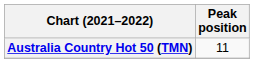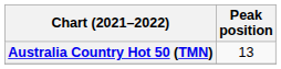 <table class="wikitable sortable plainrowheaders" style="text-align:center">
 <tr>
 <th>Chart (2021–2022)</th>
 <th>Peak<br>position</th>
 </tr>
 <tr>
 <th scope="row"><a href='#'>Australia Country Hot 50</a> (<a href='#'>TMN</a>)</th>
-<td>11</td>
+<td>13</td>
 </tr>
 <tr>
 </tr>
 <tr>
 </tr>
 <tr>
 </tr>
 <tr>
 </tr>
 <tr>
 </tr>
 <tr>
 </tr>
 <tr>
 </tr>
 <tr>
 </tr>
 <tr>
 </tr>
 <tr>
 </tr>
 </table>
